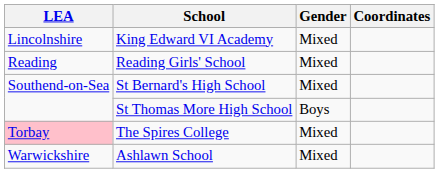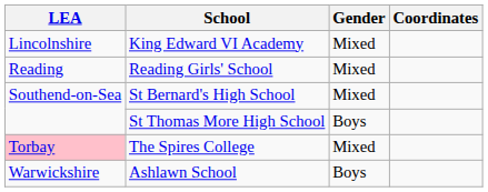 <table class="wikitable">
 <tr>
 <th><a href='#'>LEA</a></th>
 <th>School</th>
 <th>Gender</th>
 <th>Coordinates</th>
 </tr>
 <tr>
 <td valign="top"><a href='#'>Lincolnshire</a></td>
 <td><a href='#'>King Edward VI Academy</a></td>
 <td>Mixed</td>
 <td></td>
 </tr>
 <tr>
 <td valign="top"><a href='#'>Reading</a></td>
 <td><a href='#'>Reading Girls' School</a></td>
 <td>Mixed</td>
 <td></td>
 </tr>
 <tr>
 <td rowspan=2 valign="top"><a href='#'>Southend-on-Sea</a></td>
 <td><a href='#'>St Bernard's High School</a></td>
 <td>Mixed</td>
 <td></td>
 </tr>
 <tr>
 <td><a href='#'>St Thomas More High School</a></td>
 <td>Boys</td>
 <td></td>
 </tr>
 <tr>
 <td valign="top" style="background: pink;"><a href='#'>Torbay</a></td>
 <td><a href='#'>The Spires College</a></td>
 <td>Mixed</td>
 <td></td>
 </tr>
 <tr>
 <td valign="top"><a href='#'>Warwickshire</a></td>
 <td><a href='#'>Ashlawn School</a></td>
-<td>Mixed</td>
+<td>Boys</td>
 <td></td>
 </tr>
 </table>
